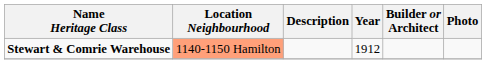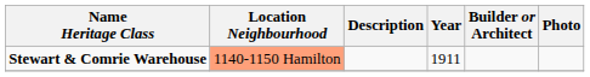 <table class="wikitable sortable">
 <tr>
 <th>Name<br><em>Heritage Class</em></th>
 <th>Location<br><em>Neighbourhood</em></th>
 <th>Description</th>
 <th>Year</th>
 <th>Builder <em>or</em><br>Architect </th>
 <th>Photo</th>
 </tr>
 <tr>
 <td><strong>Stewart & Comrie Warehouse</strong></td>
 <td style="background: lightsalmon;">1140-1150 Hamilton</td>
 <td></td>
-<td>1912</td>
+<td>1911</td>
 <td></td>
 <td></td>
 </tr>
 <tr>
 </tr>
 </table>
